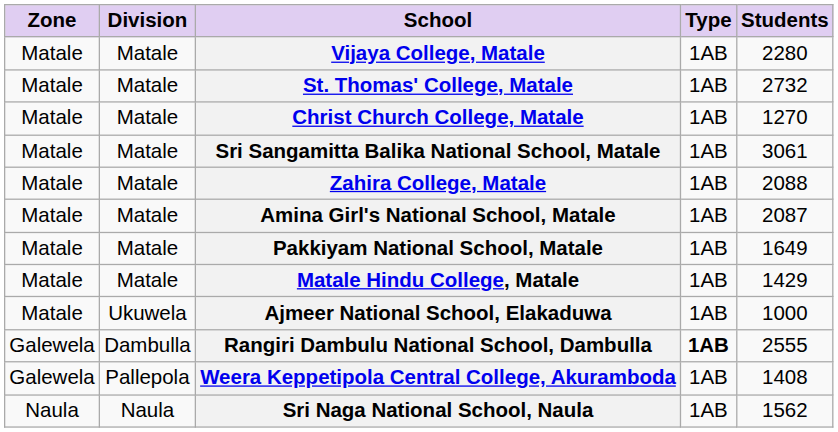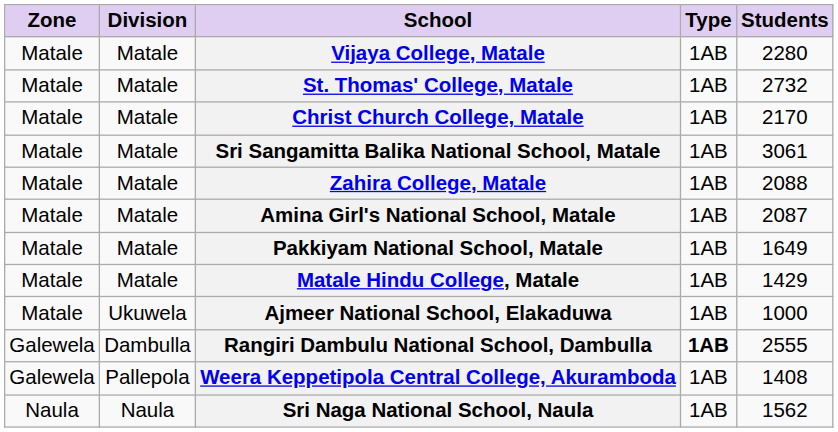 <table class="wikitable sortable" style="text-align:center; font-size:100%">
 <tr valign="bottom">
 <th style="background-color:#E0CEF2;">Zone</th>
 <th style="background-color:#E0CEF2;">Division</th>
 <th style="background-color:#E0CEF2;">School</th>
 <th style="background-color:#E0CEF2;">Type</th>
 <th style="background-color:#E0CEF2;">Students</th>
 </tr>
 <tr>
 <td>Matale</td>
 <td>Matale</td>
 <th><a href='#'>Vijaya College, Matale</a></th>
 <td>1AB</td>
 <td>2280</td>
 </tr>
 <tr>
 <td>Matale</td>
 <td>Matale</td>
 <th><a href='#'>St. Thomas' College, Matale</a></th>
 <td>1AB</td>
 <td>2732</td>
 </tr>
 <tr>
 <td>Matale</td>
 <td>Matale</td>
 <th><a href='#'>Christ Church College, Matale</a></th>
 <td>1AB</td>
-<td>1270</td>
+<td>2170</td>
 </tr>
 <tr>
 <td>Matale</td>
 <td>Matale</td>
 <th>Sri Sangamitta Balika National School, Matale</th>
 <td>1AB</td>
 <td>3061</td>
 </tr>
 <tr>
 <td>Matale</td>
 <td>Matale</td>
 <th><a href='#'>Zahira College, Matale</a></th>
 <td>1AB</td>
 <td>2088</td>
 </tr>
 <tr>
 <td>Matale</td>
 <td>Matale</td>
 <th>Amina Girl's National School, Matale</th>
 <td>1AB</td>
 <td>2087</td>
 </tr>
 <tr>
 <td>Matale</td>
 <td>Matale</td>
 <th>Pakkiyam National School, Matale</th>
 <td>1AB</td>
 <td>1649</td>
 </tr>
 <tr>
 <td>Matale</td>
 <td>Matale</td>
 <th><a href='#'>Matale Hindu College</a>, Matale</th>
 <td>1AB</td>
 <td>1429</td>
 </tr>
 <tr>
 <td>Matale</td>
 <td>Ukuwela</td>
 <th>Ajmeer National School, Elakaduwa</th>
 <td>1AB</td>
 <td>1000</td>
 </tr>
 <tr>
 <td>Galewela</td>
 <td>Dambulla</td>
 <th>Rangiri Dambulu National School, Dambulla</th>
 <td><strong>1AB</strong></td>
 <td>2555</td>
 </tr>
 <tr>
 <td>Galewela</td>
 <td>Pallepola</td>
 <th><a href='#'>Weera Keppetipola Central College, Akuramboda</a></th>
 <td>1AB</td>
 <td>1408</td>
 </tr>
 <tr>
 <td>Naula</td>
 <td>Naula</td>
 <th>Sri Naga National School, Naula</th>
 <td>1AB</td>
 <td>1562</td>
 </tr>
 </table>
